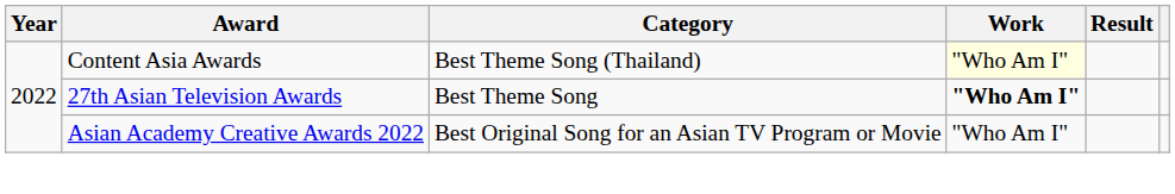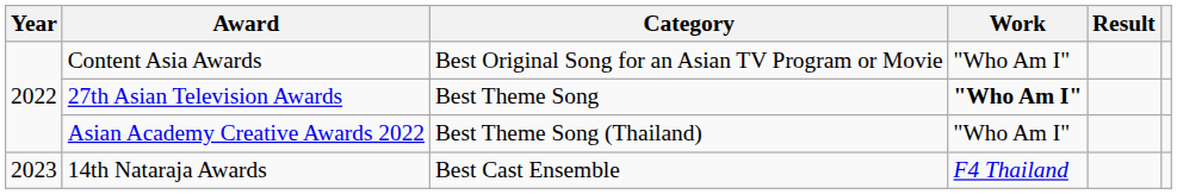 <table class="wikitable sortable">
 <tr>
 <th scope="col">Year</th>
 <th scope="col">Award</th>
 <th scope="col">Category</th>
 <th scope="col">Work</th>
 <th scope="col">Result</th>
 <th scope="col" class="unsortable"></th>
 </tr>
 <tr>
 <td rowspan="3">2022</td>
 <td>Content Asia Awards</td>
-<td>Best Theme Song (Thailand)</td>
-<td style="background: lightyellow;">"Who Am I"</td>
+<td>Best Original Song for an Asian TV Program or Movie</td>
+<td>"Who Am I"</td>
 <td></td>
 <td></td>
 </tr>
 <tr>
 <td><a href='#'>27th Asian Television Awards</a></td>
 <td>Best Theme Song</td>
 <td><strong>"Who Am I"</strong></td>
 <td></td>
 <td></td>
 </tr>
 <tr>
 <td><a href='#'>Asian Academy Creative Awards 2022</a></td>
-<td>Best Original Song for an Asian TV Program or Movie</td>
+<td>Best Theme Song (Thailand)</td>
 <td>"Who Am I"</td>
 <td></td>
 <td></td>
 </tr>
+<tr>
+<td>2023</td>
+<td>14th Nataraja Awards</td>
+<td>Best Cast Ensemble</td>
+<td><em><a href='#'>F4 Thailand</a></em></td>
+<td></td>
+<td></td>
+</tr>
 </table>
